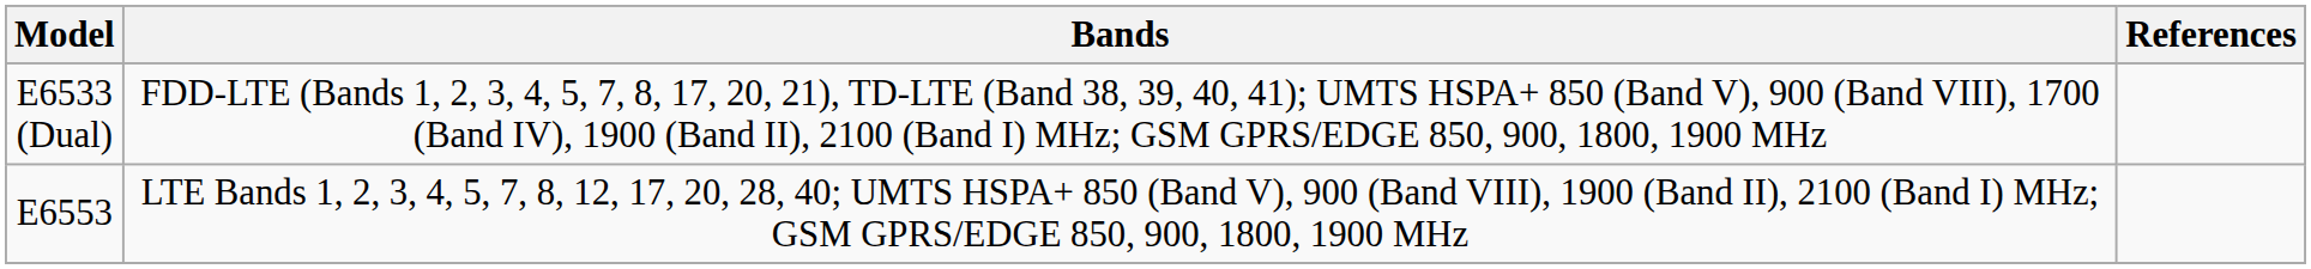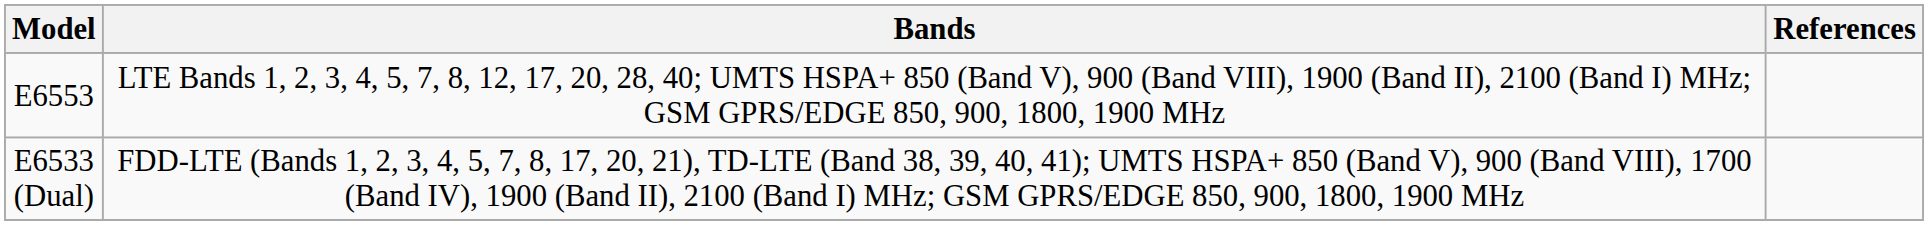 <table class="wikitable" style="width:1000px">
 <tr>
 <th width="10">Model</th>
 <th>Bands</th>
 <th>References</th>
 </tr>
 <tr>
+<td align="center">E6553</td>
+<td align="center">LTE Bands 1, 2, 3, 4, 5, 7, 8, 12, 17, 20, 28, 40; UMTS HSPA+ 850 (Band V), 900 (Band VIII), 1900 (Band II), 2100 (Band I) MHz; GSM GPRS/EDGE 850, 900, 1800, 1900 MHz</td>
+<td align="center"></td>
+</tr>
+<tr>
 <td align="center">E6533 (Dual)</td>
 <td align="center">FDD-LTE (Bands 1, 2, 3, 4, 5, 7, 8, 17, 20, 21), TD-LTE (Band 38, 39, 40, 41); UMTS HSPA+ 850 (Band V), 900 (Band VIII), 1700 (Band IV), 1900 (Band II), 2100 (Band I) MHz; GSM GPRS/EDGE 850, 900, 1800, 1900 MHz</td>
 <td align="center"></td>
 </tr>
 <tr>
-<td align="center">E6553</td>
-<td align="center">LTE Bands 1, 2, 3, 4, 5, 7, 8, 12, 17, 20, 28, 40; UMTS HSPA+ 850 (Band V), 900 (Band VIII), 1900 (Band II), 2100 (Band I) MHz; GSM GPRS/EDGE 850, 900, 1800, 1900 MHz</td>
-<td align="center"></td>
-</tr>
-<tr>
 </tr>
 </table>
